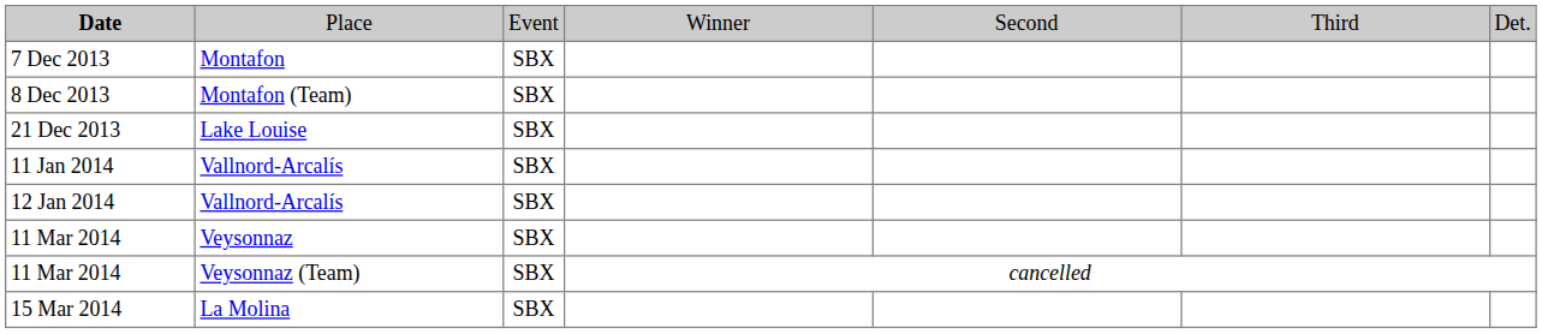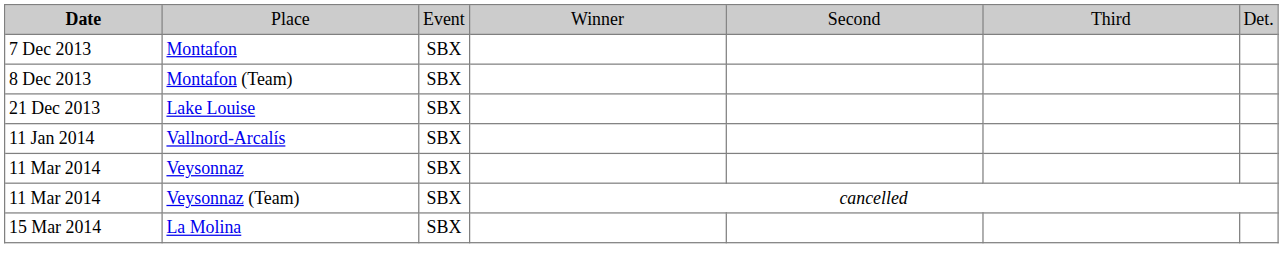 <table cellpadding="3" cellspacing="0" border="1" style="background:#ffffff; font-size:90%; border:grey solid 1px; border-collapse:collapse;">
 <tr style="background:#ccc; text-align:center;">
 <th style="width:120px;">Date</th>
 <td style="width:200px;">Place</td>
 <td style="width:15px;">Event</td>
 <td style="width:200px;">Winner</td>
 <td style="width:200px;">Second</td>
 <td style="width:200px;">Third</td>
 <td style="width:15px;">Det.</td>
 </tr>
 <tr align="left">
 <td>7 Dec 2013</td>
 <td> <a href='#'>Montafon</a></td>
 <td align=center>SBX</td>
 <td></td>
 <td></td>
 <td></td>
 <td></td>
 </tr>
 <tr align="left">
 <td>8 Dec 2013</td>
 <td> <a href='#'>Montafon</a> (Team)</td>
 <td align=center>SBX</td>
 <td> <br> </td>
 <td> <br> </td>
 <td> <br> </td>
 <td></td>
 </tr>
 <tr align="left">
 <td>21 Dec 2013</td>
 <td> <a href='#'>Lake Louise</a></td>
 <td align=center>SBX</td>
 <td></td>
 <td></td>
 <td></td>
 <td></td>
 </tr>
 <tr align="left">
 <td>11 Jan 2014</td>
 <td> <a href='#'>Vallnord-Arcalís</a></td>
 <td align=center>SBX</td>
 <td></td>
 <td></td>
 <td></td>
 <td></td>
 </tr>
 <tr align="left">
-<td>12 Jan 2014</td>
-<td> <a href='#'>Vallnord-Arcalís</a></td>
-<td align=center>SBX</td>
-<td></td>
-<td></td>
-<td></td>
-<td></td>
-</tr>
-<tr align="left">
 <td>11 Mar 2014 </td>
 <td> <a href='#'>Veysonnaz</a></td>
 <td align=center>SBX</td>
 <td></td>
 <td></td>
 <td></td>
 <td></td>
 </tr>
 <tr align="left">
 <td>11 Mar 2014 </td>
 <td> <a href='#'>Veysonnaz</a> (Team)</td>
 <td align=center>SBX</td>
 <td colspan="4" align="center"><em>cancelled</em></td>
 </tr>
 <tr align="left">
 <td>15 Mar 2014</td>
 <td> <a href='#'>La Molina</a></td>
 <td align=center>SBX</td>
 <td></td>
 <td></td>
 <td></td>
 <td></td>
 </tr>
 </table>
